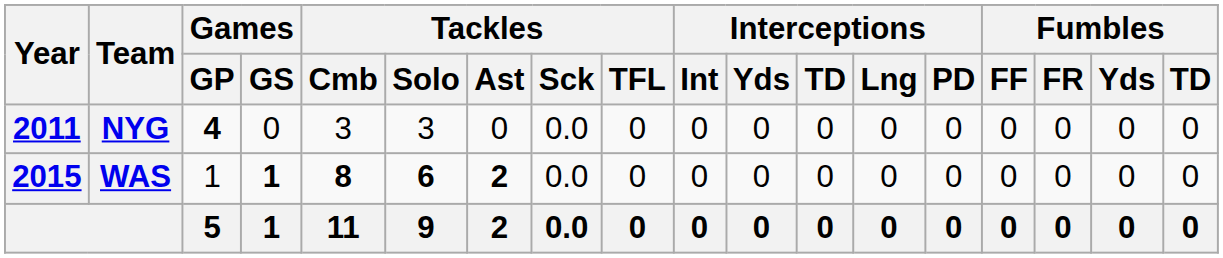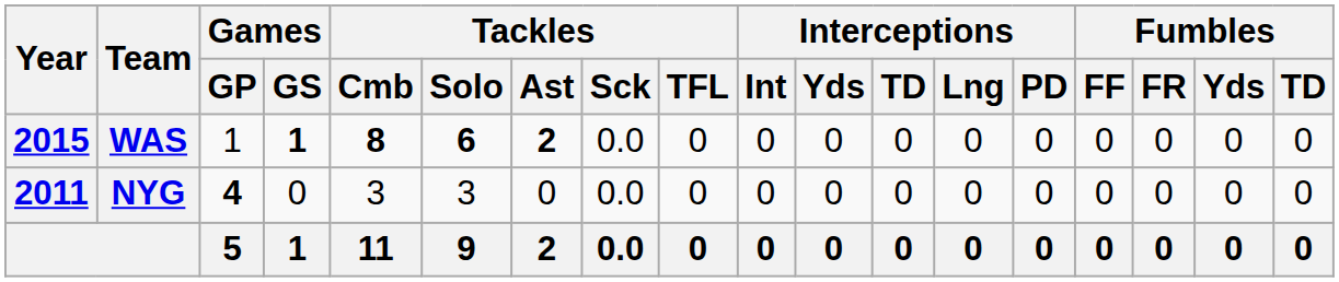 <table class="wikitable" style="text-align:center">
 <tr>
 <th rowspan="2">Year</th>
 <th rowspan="2">Team</th>
 <th colspan="2">Games</th>
 <th colspan="5">Tackles</th>
 <th colspan="5">Interceptions</th>
 <th colspan="4">Fumbles</th>
 </tr>
 <tr>
 <th>GP</th>
 <th>GS</th>
 <th>Cmb</th>
 <th>Solo</th>
 <th>Ast</th>
 <th>Sck</th>
 <th>TFL</th>
 <th>Int</th>
 <th>Yds</th>
 <th>TD</th>
 <th>Lng</th>
 <th>PD</th>
 <th>FF</th>
 <th>FR</th>
 <th>Yds</th>
 <th>TD</th>
 </tr>
 <tr>
-<th><a href='#'>2011</a></th>
-<th><a href='#'>NYG</a></th>
-<td><strong>4</strong></td>
-<td>0</td>
-<td>3</td>
-<td>3</td>
-<td>0</td>
+<th><a href='#'>2015</a></th>
+<th><a href='#'>WAS</a></th>
+<td>1</td>
+<td><strong>1</strong></td>
+<td><strong>8</strong></td>
+<td><strong>6</strong></td>
+<td><strong>2</strong></td>
 <td>0.0</td>
 <td>0</td>
 <td>0</td>
 <td>0</td>
 <td>0</td>
 <td>0</td>
 <td>0</td>
 <td>0</td>
 <td>0</td>
 <td>0</td>
 <td>0</td>
 </tr>
 <tr>
-<th><a href='#'>2015</a></th>
-<th><a href='#'>WAS</a></th>
-<td>1</td>
-<td><strong>1</strong></td>
-<td><strong>8</strong></td>
-<td><strong>6</strong></td>
-<td><strong>2</strong></td>
+<th><a href='#'>2011</a></th>
+<th><a href='#'>NYG</a></th>
+<td><strong>4</strong></td>
+<td>0</td>
+<td>3</td>
+<td>3</td>
+<td>0</td>
 <td>0.0</td>
 <td>0</td>
 <td>0</td>
 <td>0</td>
 <td>0</td>
 <td>0</td>
 <td>0</td>
 <td>0</td>
 <td>0</td>
 <td>0</td>
 <td>0</td>
 </tr>
 <tr>
 <th colspan="2"></th>
 <th>5</th>
 <th>1</th>
 <th>11</th>
 <th>9</th>
 <th>2</th>
 <th>0.0</th>
 <th>0</th>
 <th>0</th>
 <th>0</th>
 <th>0</th>
 <th>0</th>
 <th>0</th>
 <th>0</th>
 <th>0</th>
 <th>0</th>
 <th>0</th>
 </tr>
 </table>
